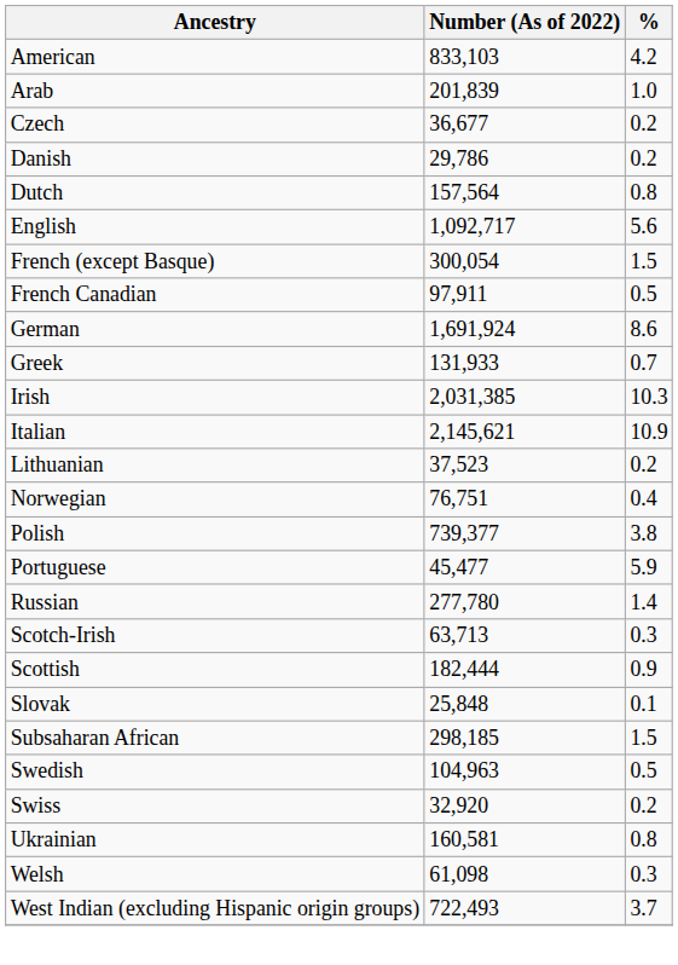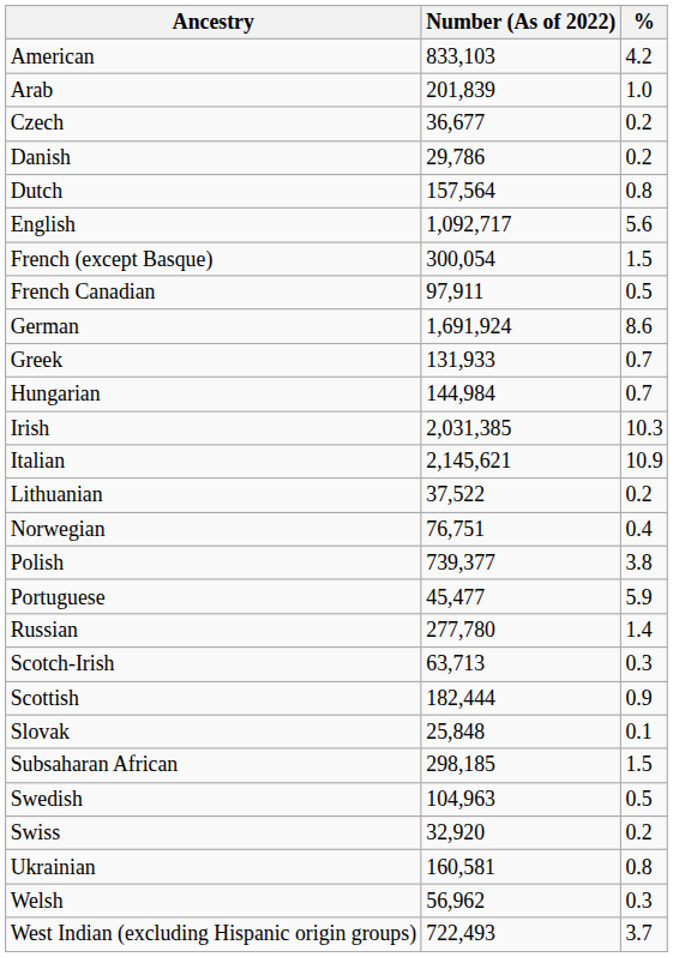 <table class="wikitable sortable" font-size:75%">
 <tr>
 <th>Ancestry</th>
 <th>Number (As of 2022)</th>
 <th>%</th>
 </tr>
 <tr>
 <td>American</td>
 <td>833,103</td>
 <td>4.2</td>
 </tr>
 <tr>
 <td>Arab</td>
 <td>201,839</td>
 <td>1.0</td>
 </tr>
 <tr>
 <td>Czech</td>
 <td>36,677</td>
 <td>0.2</td>
 </tr>
 <tr>
 <td>Danish</td>
 <td>29,786</td>
 <td>0.2</td>
 </tr>
 <tr>
 <td>Dutch</td>
 <td>157,564</td>
 <td>0.8</td>
 </tr>
 <tr>
 <td>English</td>
 <td>1,092,717</td>
 <td>5.6</td>
 </tr>
 <tr>
 <td>French (except Basque)</td>
 <td>300,054</td>
 <td>1.5</td>
 </tr>
 <tr>
 <td>French Canadian</td>
 <td>97,911</td>
 <td>0.5</td>
 </tr>
 <tr>
 <td>German</td>
 <td>1,691,924</td>
 <td>8.6</td>
 </tr>
 <tr>
 <td>Greek</td>
 <td>131,933</td>
 <td>0.7</td>
 </tr>
 <tr>
+<td>Hungarian</td>
+<td>144,984</td>
+<td>0.7</td>
+</tr>
+<tr>
 <td>Irish</td>
 <td>2,031,385</td>
 <td>10.3</td>
 </tr>
 <tr>
 <td>Italian</td>
 <td>2,145,621</td>
 <td>10.9</td>
 </tr>
 <tr>
 <td>Lithuanian</td>
-<td>37,523</td>
+<td>37,522</td>
 <td>0.2</td>
 </tr>
 <tr>
 <td>Norwegian</td>
 <td>76,751</td>
 <td>0.4</td>
 </tr>
 <tr>
 <td>Polish</td>
 <td>739,377</td>
 <td>3.8</td>
 </tr>
 <tr>
 <td>Portuguese</td>
 <td>45,477</td>
 <td>5.9</td>
 </tr>
 <tr>
 <td>Russian</td>
 <td>277,780</td>
 <td>1.4</td>
 </tr>
 <tr>
 <td>Scotch-Irish</td>
 <td>63,713</td>
 <td>0.3</td>
 </tr>
 <tr>
 <td>Scottish</td>
 <td>182,444</td>
 <td>0.9</td>
 </tr>
 <tr>
 <td>Slovak</td>
 <td>25,848</td>
 <td>0.1</td>
 </tr>
 <tr>
 <td>Subsaharan African</td>
 <td>298,185</td>
 <td>1.5</td>
 </tr>
 <tr>
 <td>Swedish</td>
 <td>104,963</td>
 <td>0.5</td>
 </tr>
 <tr>
 <td>Swiss</td>
 <td>32,920</td>
 <td>0.2</td>
 </tr>
 <tr>
 <td>Ukrainian</td>
 <td>160,581</td>
 <td>0.8</td>
 </tr>
 <tr>
 <td>Welsh</td>
-<td>61,098</td>
+<td>56,962</td>
 <td>0.3</td>
 </tr>
 <tr>
 <td>West Indian (excluding Hispanic origin groups)</td>
 <td>722,493</td>
 <td>3.7</td>
 </tr>
 <tr>
 </tr>
 <tr class="sortbottom">
 </tr>
 <tr>
 </tr>
 </table>
